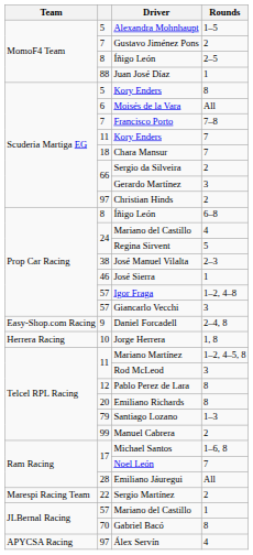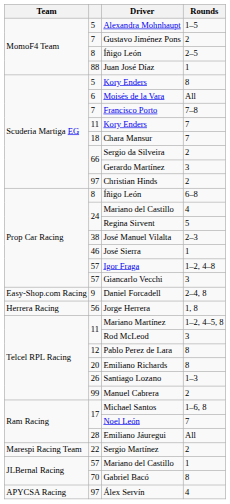 <table class="wikitable" style="font-size: 85%">
 <tr>
 <th>Team</th>
 <th></th>
 <th>Driver</th>
 <th>Rounds</th>
 </tr>
 <tr>
 <td rowspan=4> MomoF4 Team</td>
 <td>5</td>
 <td> <a href='#'>Alexandra Mohnhaupt</a></td>
 <td>1–5</td>
 </tr>
 <tr>
 <td>7</td>
 <td nowrap> Gustavo Jiménez Pons</td>
 <td>2</td>
 </tr>
 <tr>
 <td>8</td>
 <td> Íñigo León</td>
 <td>2–5</td>
 </tr>
 <tr>
 <td>88</td>
 <td> Juan José Díaz</td>
 <td>1</td>
 </tr>
 <tr>
 <td rowspan=8> Scuderia Martiga <a href='#'>EG</a></td>
 <td>5</td>
 <td> <a href='#'>Kory Enders</a></td>
 <td>8</td>
 </tr>
 <tr>
 <td>6</td>
 <td> <a href='#'>Moisés de la Vara</a></td>
 <td>All</td>
 </tr>
 <tr>
 <td>7</td>
 <td> <a href='#'>Francisco Porto</a></td>
 <td>7–8</td>
 </tr>
 <tr>
 <td>11</td>
 <td> <a href='#'>Kory Enders</a></td>
 <td>7</td>
 </tr>
 <tr>
 <td>18</td>
 <td> Chara Mansur</td>
 <td>7</td>
 </tr>
 <tr>
 <td rowspan=2>66</td>
 <td> Sergio da Silveira</td>
 <td>2</td>
 </tr>
 <tr>
 <td> Gerardo Martínez</td>
 <td>3</td>
 </tr>
 <tr>
 <td>97</td>
 <td> Christian Hinds</td>
 <td>2</td>
 </tr>
 <tr>
 <td rowspan=7> Prop Car Racing</td>
 <td>8</td>
 <td> Íñigo León</td>
 <td>6–8</td>
 </tr>
 <tr>
 <td rowspan=2>24</td>
 <td> Mariano del Castillo</td>
 <td>4</td>
 </tr>
 <tr>
 <td> Regina Sirvent</td>
 <td>5</td>
 </tr>
 <tr>
 <td>38</td>
 <td> José Manuel Vilalta</td>
 <td>2–3</td>
 </tr>
 <tr>
 <td>46</td>
 <td> José Sierra</td>
 <td>1</td>
 </tr>
 <tr>
 <td>57</td>
 <td> <a href='#'>Igor Fraga</a></td>
 <td>1–2, 4–8</td>
 </tr>
 <tr>
 <td>57</td>
 <td> Giancarlo Vecchi</td>
 <td>3</td>
 </tr>
 <tr>
 <td rowspan=1> Easy-Shop.com Racing</td>
 <td>9</td>
 <td> Daniel Forcadell</td>
 <td>2–4, 8</td>
 </tr>
 <tr>
 <td> Herrera Racing</td>
-<td>10</td>
+<td>56</td>
 <td> Jorge Herrera</td>
 <td>1, 8</td>
 </tr>
 <tr>
 <td rowspan=6> Telcel RPL Racing</td>
 <td rowspan=2>11</td>
 <td> Mariano Martínez</td>
 <td>1–2, 4–5, 8</td>
 </tr>
 <tr>
 <td> Rod McLeod</td>
 <td>3</td>
 </tr>
 <tr>
 <td>12</td>
 <td> Pablo Perez de Lara</td>
 <td>8</td>
 </tr>
 <tr>
 <td>20</td>
 <td> Emiliano Richards</td>
 <td>8</td>
 </tr>
 <tr>
-<td>79</td>
+<td>26</td>
 <td> Santiago Lozano</td>
 <td>1–3</td>
 </tr>
 <tr>
 <td>99</td>
 <td> Manuel Cabrera</td>
 <td>2</td>
 </tr>
 <tr>
 <td rowspan=3> Ram Racing</td>
 <td rowspan=2>17</td>
 <td> Michael Santos</td>
 <td>1–6, 8</td>
 </tr>
 <tr>
 <td> <a href='#'>Noel León</a></td>
 <td>7</td>
 </tr>
 <tr>
 <td>28</td>
 <td> Emiliano Jáuregui</td>
 <td>All</td>
 </tr>
 <tr>
 <td rowspan=1> Marespi Racing Team</td>
 <td>22</td>
 <td> Sergio Martínez</td>
 <td>2</td>
 </tr>
 <tr>
 <td rowspan=2> JLBernal Racing</td>
 <td>57</td>
 <td> Mariano del Castillo</td>
 <td>1</td>
 </tr>
 <tr>
 <td>70</td>
 <td> Gabriel Bacó</td>
 <td>8</td>
 </tr>
 <tr>
 <td> APYCSA Racing</td>
 <td>97</td>
 <td> Álex Servín</td>
 <td>4</td>
 </tr>
 </table>
